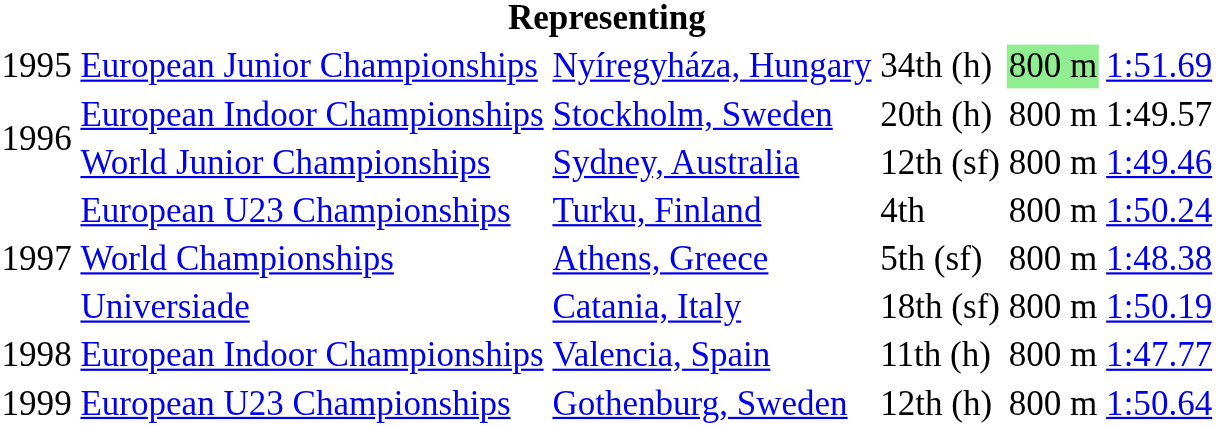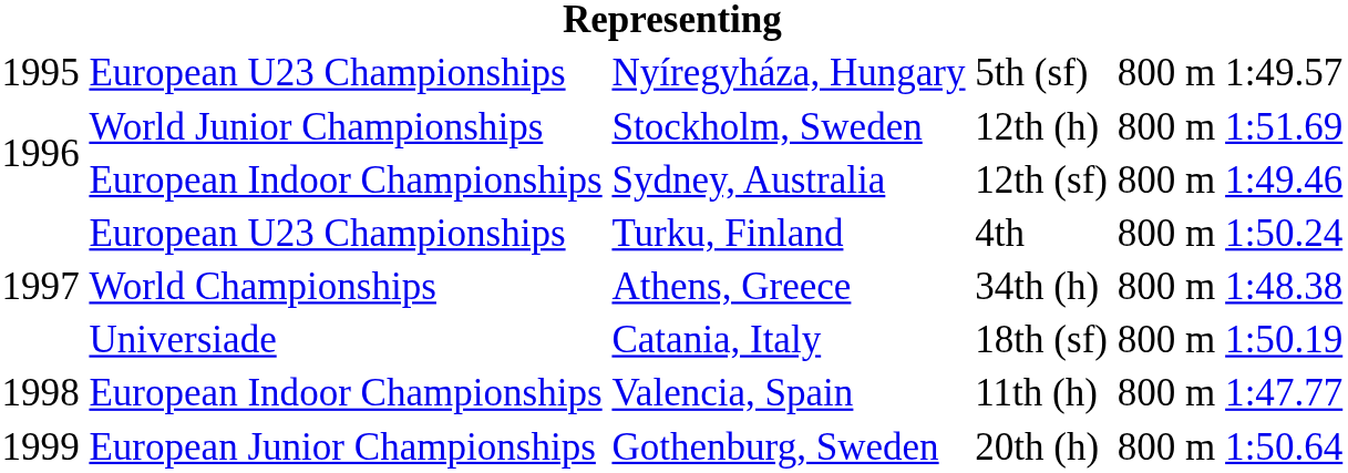 <table>
 <tr>
 <th colspan="6">Representing </th>
 </tr>
 <tr>
 <td>1995</td>
-<td><a href='#'>European Junior Championships</a></td>
+<td><a href='#'>European U23 Championships</a></td>
 <td><a href='#'>Nyíregyháza, Hungary</a></td>
-<td>34th (h)</td>
-<td style="background: lightgreen;">800 m</td>
-<td><a href='#'>1:51.69</a></td>
-</tr>
-<tr>
-<td rowspan=2>1996</td>
-<td><a href='#'>European Indoor Championships</a></td>
-<td><a href='#'>Stockholm, Sweden</a></td>
-<td>20th (h)</td>
+<td>5th (sf)</td>
 <td>800 m</td>
 <td>1:49.57</td>
 </tr>
 <tr>
+<td rowspan=2>1996</td>
 <td><a href='#'>World Junior Championships</a></td>
+<td><a href='#'>Stockholm, Sweden</a></td>
+<td>12th (h)</td>
+<td>800 m</td>
+<td><a href='#'>1:51.69</a></td>
+</tr>
+<tr>
+<td><a href='#'>European Indoor Championships</a></td>
 <td><a href='#'>Sydney, Australia</a></td>
 <td>12th (sf)</td>
 <td>800 m</td>
 <td><a href='#'>1:49.46</a></td>
 </tr>
 <tr>
 <td rowspan=3>1997</td>
 <td><a href='#'>European U23 Championships</a></td>
 <td><a href='#'>Turku, Finland</a></td>
 <td>4th</td>
 <td>800 m</td>
 <td><a href='#'>1:50.24</a></td>
 </tr>
 <tr>
 <td><a href='#'>World Championships</a></td>
 <td><a href='#'>Athens, Greece</a></td>
-<td>5th (sf)</td>
+<td>34th (h)</td>
 <td>800 m</td>
 <td><a href='#'>1:48.38</a></td>
 </tr>
 <tr>
 <td><a href='#'>Universiade</a></td>
 <td><a href='#'>Catania, Italy</a></td>
 <td>18th (sf)</td>
 <td>800 m</td>
 <td><a href='#'>1:50.19</a></td>
 </tr>
 <tr>
 <td>1998</td>
 <td><a href='#'>European Indoor Championships</a></td>
 <td><a href='#'>Valencia, Spain</a></td>
 <td>11th (h)</td>
 <td>800 m</td>
 <td><a href='#'>1:47.77</a></td>
 </tr>
 <tr>
 <td>1999</td>
-<td><a href='#'>European U23 Championships</a></td>
+<td><a href='#'>European Junior Championships</a></td>
 <td><a href='#'>Gothenburg, Sweden</a></td>
-<td>12th (h)</td>
+<td>20th (h)</td>
 <td>800 m</td>
 <td><a href='#'>1:50.64</a></td>
 </tr>
 </table>
